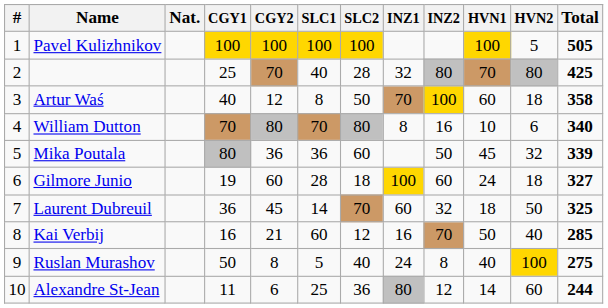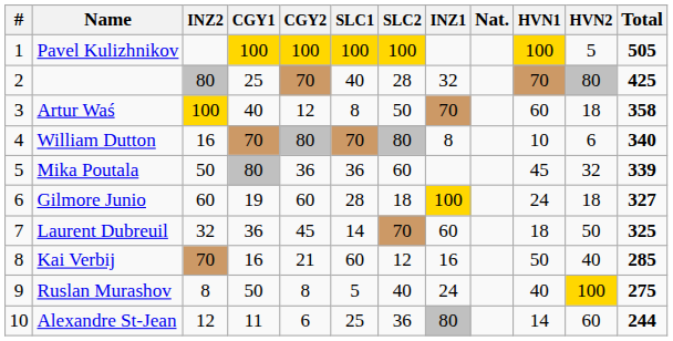 <table class="wikitable" style="text-align:center;">
 <tr>
 <th>#</th>
 <th>Name</th>
-<th>Nat.</th>
+<th><small>INZ2</small></th>
 <th><small>CGY1</small></th>
 <th><small>CGY2</small></th>
 <th><small>SLC1</small></th>
 <th><small>SLC2</small></th>
 <th><small>INZ1</small></th>
-<th><small>INZ2</small></th>
+<th>Nat.</th>
 <th><small>HVN1</small></th>
 <th><small>HVN2</small></th>
 <th>Total</th>
 </tr>
 <tr>
 <td>1</td>
 <td align=left><a href='#'>Pavel Kulizhnikov</a></td>
 <td></td>
 <td bgcolor=gold>100</td>
 <td bgcolor=gold>100</td>
 <td bgcolor=gold>100</td>
 <td bgcolor=gold>100</td>
 <td></td>
 <td></td>
 <td bgcolor=gold>100</td>
 <td>5</td>
 <td><strong>505</strong></td>
 </tr>
 <tr>
 <td>2</td>
 <td align=left></td>
-<td></td>
+<td bgcolor=silver>80</td>
 <td>25</td>
 <td bgcolor=cc9966>70</td>
 <td>40</td>
 <td>28</td>
 <td>32</td>
-<td bgcolor=silver>80</td>
+<td></td>
 <td bgcolor=cc9966>70</td>
 <td bgcolor=silver>80</td>
 <td><strong>425</strong></td>
 </tr>
 <tr>
 <td>3</td>
 <td align=left><a href='#'>Artur Waś</a></td>
-<td></td>
+<td bgcolor=gold>100</td>
 <td>40</td>
 <td>12</td>
 <td>8</td>
 <td>50</td>
 <td bgcolor=cc9966>70</td>
-<td bgcolor=gold>100</td>
+<td></td>
 <td>60</td>
 <td>18</td>
 <td><strong>358</strong></td>
 </tr>
 <tr>
 <td>4</td>
 <td align=left><a href='#'>William Dutton</a></td>
-<td></td>
+<td>16</td>
 <td bgcolor=cc9966>70</td>
 <td bgcolor=silver>80</td>
 <td bgcolor=cc9966>70</td>
 <td bgcolor=silver>80</td>
 <td>8</td>
-<td>16</td>
+<td></td>
 <td>10</td>
 <td>6</td>
 <td><strong>340</strong></td>
 </tr>
 <tr>
 <td>5</td>
 <td align=left><a href='#'>Mika Poutala</a></td>
-<td></td>
+<td>50</td>
 <td bgcolor=silver>80</td>
 <td>36</td>
 <td>36</td>
 <td>60</td>
 <td></td>
-<td>50</td>
+<td></td>
 <td>45</td>
 <td>32</td>
 <td><strong>339</strong></td>
 </tr>
 <tr>
 <td>6</td>
 <td align=left><a href='#'>Gilmore Junio</a></td>
-<td></td>
+<td>60</td>
 <td>19</td>
 <td>60</td>
 <td>28</td>
 <td>18</td>
 <td bgcolor=gold>100</td>
-<td>60</td>
+<td></td>
 <td>24</td>
 <td>18</td>
 <td><strong>327</strong></td>
 </tr>
 <tr>
 <td>7</td>
 <td align=left><a href='#'>Laurent Dubreuil</a></td>
-<td></td>
+<td>32</td>
 <td>36</td>
 <td>45</td>
 <td>14</td>
 <td bgcolor=cc9966>70</td>
 <td>60</td>
-<td>32</td>
+<td></td>
 <td>18</td>
 <td>50</td>
 <td><strong>325</strong></td>
 </tr>
 <tr>
 <td>8</td>
 <td align=left><a href='#'>Kai Verbij</a></td>
-<td></td>
+<td bgcolor=cc9966>70</td>
 <td>16</td>
 <td>21</td>
 <td>60</td>
 <td>12</td>
 <td>16</td>
-<td bgcolor=cc9966>70</td>
+<td></td>
 <td>50</td>
 <td>40</td>
 <td><strong>285</strong></td>
 </tr>
 <tr>
 <td>9</td>
 <td align=left><a href='#'>Ruslan Murashov</a></td>
-<td></td>
+<td>8</td>
 <td>50</td>
 <td>8</td>
 <td>5</td>
 <td>40</td>
 <td>24</td>
-<td>8</td>
+<td></td>
 <td>40</td>
 <td bgcolor=gold>100</td>
 <td><strong>275</strong></td>
 </tr>
 <tr>
 <td>10</td>
 <td align=left><a href='#'>Alexandre St-Jean</a></td>
-<td></td>
+<td>12</td>
 <td>11</td>
 <td>6</td>
 <td>25</td>
 <td>36</td>
 <td bgcolor=silver>80</td>
-<td>12</td>
+<td></td>
 <td>14</td>
 <td>60</td>
 <td><strong>244</strong></td>
 </tr>
 </table>
